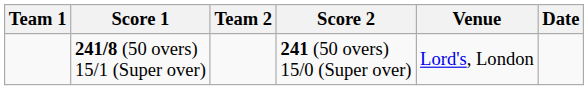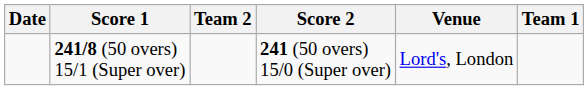 <table class="wikitable sortable" style="text-align:left">
 <tr>
-<th>Team 1</th>
+<th>Date</th>
 <th>Score 1</th>
 <th>Team 2</th>
 <th>Score 2</th>
 <th>Venue</th>
-<th>Date</th>
+<th>Team 1</th>
 </tr>
 <tr>
 <td></td>
 <td><strong>241/8</strong> (50 overs)<br> 15/1 (Super over)</td>
 <td></td>
 <td><strong>241</strong> (50 overs)<br> 15/0 (Super over)</td>
 <td><a href='#'>Lord's</a>, London</td>
 <td></td>
 </tr>
 </table>
